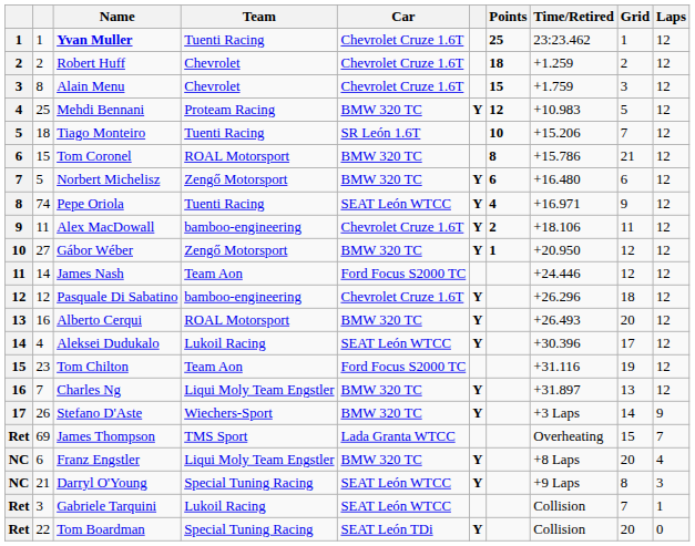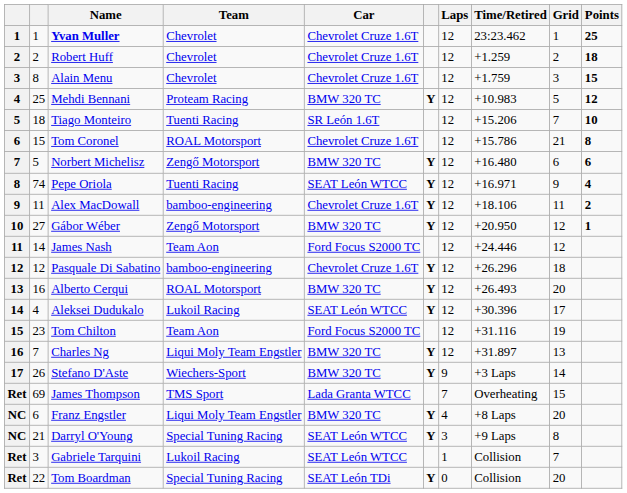 <table class="wikitable sortable" style="font-size: 95%;">
 <tr>
 <th></th>
 <th></th>
 <th>Name</th>
 <th>Team</th>
 <th>Car</th>
 <th></th>
-<th>Points</th>
+<th>Laps</th>
 <th>Time/Retired</th>
 <th>Grid</th>
-<th>Laps</th>
+<th>Points</th>
 </tr>
 <tr>
 <th>1</th>
 <td>1</td>
 <td> <strong><a href='#'>Yvan Muller</a></strong></td>
-<td><a href='#'>Tuenti Racing</a></td>
+<td><a href='#'>Chevrolet</a></td>
 <td><a href='#'>Chevrolet Cruze 1.6T</a></td>
 <td></td>
-<td><strong>25</strong></td>
+<td>12</td>
 <td>23:23.462</td>
 <td>1</td>
-<td>12</td>
+<td><strong>25</strong></td>
 </tr>
 <tr>
 <th>2</th>
 <td>2</td>
 <td> <a href='#'>Robert Huff</a></td>
 <td><a href='#'>Chevrolet</a></td>
 <td><a href='#'>Chevrolet Cruze 1.6T</a></td>
 <td></td>
-<td><strong>18</strong></td>
+<td>12</td>
 <td>+1.259</td>
 <td>2</td>
-<td>12</td>
+<td><strong>18</strong></td>
 </tr>
 <tr>
 <th>3</th>
 <td>8</td>
 <td> <a href='#'>Alain Menu</a></td>
 <td><a href='#'>Chevrolet</a></td>
 <td><a href='#'>Chevrolet Cruze 1.6T</a></td>
 <td></td>
-<td><strong>15</strong></td>
+<td>12</td>
 <td>+1.759</td>
 <td>3</td>
-<td>12</td>
+<td><strong>15</strong></td>
 </tr>
 <tr>
 <th>4</th>
 <td>25</td>
 <td> <a href='#'>Mehdi Bennani</a></td>
 <td><a href='#'>Proteam Racing</a></td>
 <td><a href='#'>BMW 320 TC</a></td>
 <td align=center><strong><span>Y</span></strong></td>
-<td><strong>12</strong></td>
+<td>12</td>
 <td>+10.983</td>
 <td>5</td>
-<td>12</td>
+<td><strong>12</strong></td>
 </tr>
 <tr>
 <th>5</th>
 <td>18</td>
 <td> <a href='#'>Tiago Monteiro</a></td>
 <td><a href='#'>Tuenti Racing</a></td>
 <td><a href='#'>SR León 1.6T</a></td>
 <td></td>
-<td><strong>10</strong></td>
+<td>12</td>
 <td>+15.206</td>
 <td>7</td>
-<td>12</td>
+<td><strong>10</strong></td>
 </tr>
 <tr>
 <th>6</th>
 <td>15</td>
 <td> <a href='#'>Tom Coronel</a></td>
 <td><a href='#'>ROAL Motorsport</a></td>
-<td><a href='#'>BMW 320 TC</a></td>
+<td><a href='#'>Chevrolet Cruze 1.6T</a></td>
 <td></td>
-<td><strong>8</strong></td>
+<td>12</td>
 <td>+15.786</td>
 <td>21</td>
-<td>12</td>
+<td><strong>8</strong></td>
 </tr>
 <tr>
 <th>7</th>
 <td>5</td>
 <td> <a href='#'>Norbert Michelisz</a></td>
 <td><a href='#'>Zengő Motorsport</a></td>
 <td><a href='#'>BMW 320 TC</a></td>
 <td align=center><strong><span>Y</span></strong></td>
-<td><strong>6</strong></td>
+<td>12</td>
 <td>+16.480</td>
 <td>6</td>
-<td>12</td>
+<td><strong>6</strong></td>
 </tr>
 <tr>
 <th>8</th>
 <td>74</td>
 <td> <a href='#'>Pepe Oriola</a></td>
 <td><a href='#'>Tuenti Racing</a></td>
 <td><a href='#'>SEAT León WTCC</a></td>
 <td align=center><strong><span>Y</span></strong></td>
-<td><strong>4</strong></td>
+<td>12</td>
 <td>+16.971</td>
 <td>9</td>
-<td>12</td>
+<td><strong>4</strong></td>
 </tr>
 <tr>
 <th>9</th>
 <td>11</td>
 <td> <a href='#'>Alex MacDowall</a></td>
 <td><a href='#'>bamboo-engineering</a></td>
 <td><a href='#'>Chevrolet Cruze 1.6T</a></td>
 <td align=center><strong><span>Y</span></strong></td>
-<td><strong>2</strong></td>
+<td>12</td>
 <td>+18.106</td>
 <td>11</td>
-<td>12</td>
+<td><strong>2</strong></td>
 </tr>
 <tr>
 <th>10</th>
 <td>27</td>
 <td> <a href='#'>Gábor Wéber</a></td>
 <td><a href='#'>Zengő Motorsport</a></td>
 <td><a href='#'>BMW 320 TC</a></td>
 <td align=center><strong><span>Y</span></strong></td>
-<td><strong>1</strong></td>
+<td>12</td>
 <td>+20.950</td>
 <td>12</td>
-<td>12</td>
+<td><strong>1</strong></td>
 </tr>
 <tr>
 <th>11</th>
 <td>14</td>
 <td> <a href='#'>James Nash</a></td>
 <td><a href='#'>Team Aon</a></td>
 <td><a href='#'>Ford Focus S2000 TC</a></td>
 <td></td>
-<td></td>
+<td>12</td>
 <td>+24.446</td>
 <td>12</td>
-<td>12</td>
+<td></td>
 </tr>
 <tr>
 <th>12</th>
 <td>12</td>
 <td> <a href='#'>Pasquale Di Sabatino</a></td>
 <td><a href='#'>bamboo-engineering</a></td>
 <td><a href='#'>Chevrolet Cruze 1.6T</a></td>
 <td align=center><strong><span>Y</span></strong></td>
-<td></td>
+<td>12</td>
 <td>+26.296</td>
 <td>18</td>
-<td>12</td>
+<td></td>
 </tr>
 <tr>
 <th>13</th>
 <td>16</td>
 <td> <a href='#'>Alberto Cerqui</a></td>
 <td><a href='#'>ROAL Motorsport</a></td>
 <td><a href='#'>BMW 320 TC</a></td>
 <td align=center><strong><span>Y</span></strong></td>
-<td></td>
+<td>12</td>
 <td>+26.493</td>
 <td>20</td>
-<td>12</td>
+<td></td>
 </tr>
 <tr>
 <th>14</th>
 <td>4</td>
 <td> <a href='#'>Aleksei Dudukalo</a></td>
 <td><a href='#'>Lukoil Racing</a></td>
 <td><a href='#'>SEAT León WTCC</a></td>
 <td align=center><strong><span>Y</span></strong></td>
-<td></td>
+<td>12</td>
 <td>+30.396</td>
 <td>17</td>
-<td>12</td>
+<td></td>
 </tr>
 <tr>
 <th>15</th>
 <td>23</td>
 <td> <a href='#'>Tom Chilton</a></td>
 <td><a href='#'>Team Aon</a></td>
 <td><a href='#'>Ford Focus S2000 TC</a></td>
 <td></td>
-<td></td>
+<td>12</td>
 <td>+31.116</td>
 <td>19</td>
-<td>12</td>
+<td></td>
 </tr>
 <tr>
 <th>16</th>
 <td>7</td>
 <td> <a href='#'>Charles Ng</a></td>
 <td><a href='#'>Liqui Moly Team Engstler</a></td>
 <td><a href='#'>BMW 320 TC</a></td>
 <td align=center><strong><span>Y</span></strong></td>
-<td></td>
+<td>12</td>
 <td>+31.897</td>
 <td>13</td>
-<td>12</td>
+<td></td>
 </tr>
 <tr>
 <th>17</th>
 <td>26</td>
 <td> <a href='#'>Stefano D'Aste</a></td>
 <td><a href='#'>Wiechers-Sport</a></td>
 <td><a href='#'>BMW 320 TC</a></td>
 <td align=center><strong><span>Y</span></strong></td>
-<td></td>
+<td>9</td>
 <td>+3 Laps</td>
 <td>14</td>
-<td>9</td>
+<td></td>
 </tr>
 <tr>
 <th>Ret</th>
 <td>69</td>
 <td> <a href='#'>James Thompson</a></td>
 <td><a href='#'>TMS Sport</a></td>
 <td><a href='#'>Lada Granta WTCC</a></td>
 <td></td>
-<td></td>
+<td>7</td>
 <td>Overheating</td>
 <td>15</td>
-<td>7</td>
+<td></td>
 </tr>
 <tr>
 <th>NC</th>
 <td>6</td>
 <td> <a href='#'>Franz Engstler</a></td>
 <td><a href='#'>Liqui Moly Team Engstler</a></td>
 <td><a href='#'>BMW 320 TC</a></td>
 <td align=center><strong><span>Y</span></strong></td>
-<td></td>
+<td>4</td>
 <td>+8 Laps</td>
 <td>20</td>
-<td>4</td>
+<td></td>
 </tr>
 <tr>
 <th>NC</th>
 <td>21</td>
 <td> <a href='#'>Darryl O'Young</a></td>
 <td><a href='#'>Special Tuning Racing</a></td>
 <td><a href='#'>SEAT León WTCC</a></td>
 <td align=center><strong><span>Y</span></strong></td>
-<td></td>
+<td>3</td>
 <td>+9 Laps</td>
 <td>8</td>
-<td>3</td>
+<td></td>
 </tr>
 <tr>
 <th>Ret</th>
 <td>3</td>
 <td> <a href='#'>Gabriele Tarquini</a></td>
 <td><a href='#'>Lukoil Racing</a></td>
 <td><a href='#'>SEAT León WTCC</a></td>
 <td></td>
-<td></td>
+<td>1</td>
 <td>Collision</td>
 <td>7</td>
-<td>1</td>
+<td></td>
 </tr>
 <tr>
 <th>Ret</th>
 <td>22</td>
 <td> <a href='#'>Tom Boardman</a></td>
 <td><a href='#'>Special Tuning Racing</a></td>
 <td><a href='#'>SEAT León TDi</a></td>
 <td align=center><strong><span>Y</span></strong></td>
-<td></td>
+<td>0</td>
 <td>Collision</td>
 <td>20</td>
-<td>0</td>
+<td></td>
 </tr>
 </table>
